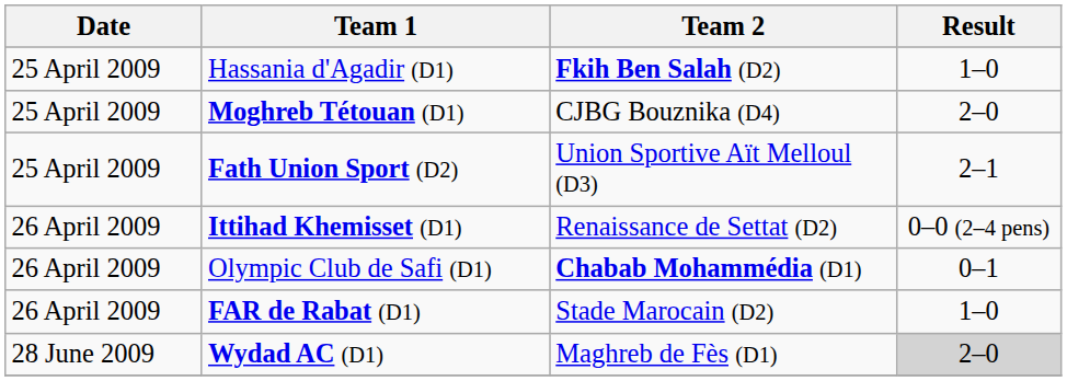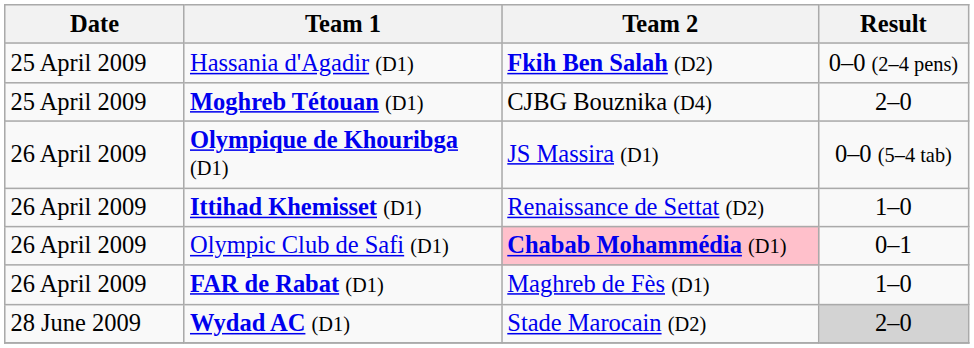 <table class=wikitable>
 <tr>
 <th width="110">Date</th>
 <th width="200">Team 1</th>
 <th width="200">Team 2</th>
 <th width="90">Result</th>
 </tr>
 <tr>
 <td>25 April 2009</td>
 <td><a href='#'>Hassania d'Agadir</a> <small>(D1)</small></td>
 <td><strong><a href='#'>Fkih Ben Salah</a></strong> <small>(D2)</small></td>
-<td align=center>1–0</td>
+<td align=center>0–0 <small>(2–4 pens)</small></td>
 </tr>
 <tr>
 <td>25 April 2009</td>
 <td><strong><a href='#'>Moghreb Tétouan</a></strong> <small>(D1)</small></td>
 <td>CJBG Bouznika <small>(D4)</small></td>
 <td align=center>2–0</td>
 </tr>
 <tr>
-<td>25 April 2009</td>
-<td><strong><a href='#'>Fath Union Sport</a></strong> <small>(D2)</small></td>
-<td><a href='#'>Union Sportive Aït Melloul</a> <small>(D3)</small></td>
-<td align=center>2–1</td>
+<td>26 April 2009</td>
+<td><strong><a href='#'>Olympique de Khouribga</a></strong> <small>(D1)</small></td>
+<td><a href='#'>JS Massira</a> <small>(D1)</small></td>
+<td align=center>0–0 <small>(5–4 tab)</small></td>
 </tr>
 <tr>
 <td>26 April 2009</td>
 <td><strong><a href='#'>Ittihad Khemisset</a></strong> <small>(D1)</small></td>
 <td><a href='#'>Renaissance de Settat</a> <small>(D2)</small></td>
-<td align=center>0–0 <small>(2–4 pens)</small></td>
+<td align=center>1–0</td>
 </tr>
 <tr>
 <td>26 April 2009</td>
 <td><a href='#'>Olympic Club de Safi</a> <small>(D1)</small></td>
-<td><strong><a href='#'>Chabab Mohammédia</a></strong> <small>(D1)</small></td>
+<td style="background: pink;"><strong><a href='#'>Chabab Mohammédia</a></strong> <small>(D1)</small></td>
 <td align=center>0–1</td>
 </tr>
 <tr>
 <td>26 April 2009</td>
 <td><strong><a href='#'>FAR de Rabat</a></strong> <small>(D1)</small></td>
-<td><a href='#'>Stade Marocain</a> <small>(D2)</small></td>
+<td><a href='#'>Maghreb de Fès</a> <small>(D1)</small></td>
 <td align=center>1–0</td>
 </tr>
 <tr>
 <td>28 June 2009</td>
 <td><strong><a href='#'>Wydad AC</a></strong> <small>(D1)</small></td>
-<td><a href='#'>Maghreb de Fès</a> <small>(D1)</small></td>
+<td><a href='#'>Stade Marocain</a> <small>(D2)</small></td>
 <td align=center style="background: lightgrey;">2–0</td>
 </tr>
 <tr>
 </tr>
 </table>
